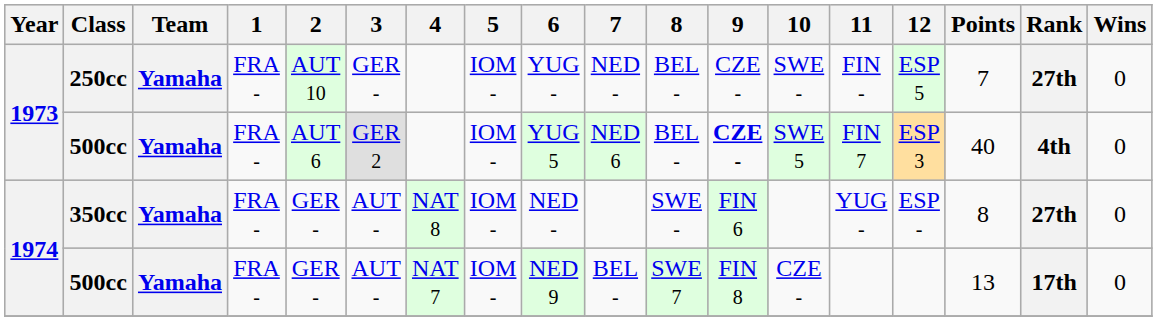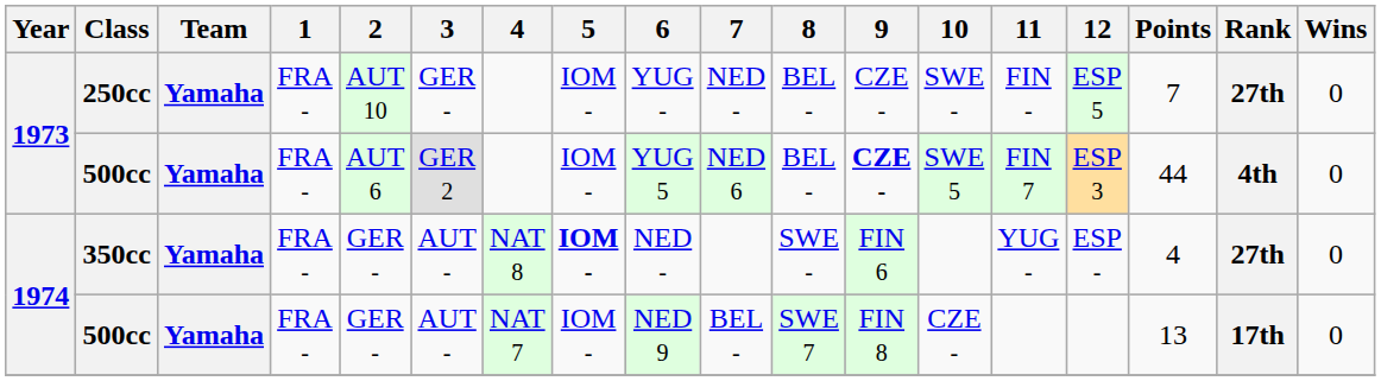 <table class="wikitable" style="text-align:center; font-size:95%">
 <tr>
 <th>Year</th>
 <th>Class</th>
 <th>Team</th>
 <th>1</th>
 <th>2</th>
 <th>3</th>
 <th>4</th>
 <th>5</th>
 <th>6</th>
 <th>7</th>
 <th>8</th>
 <th>9</th>
 <th>10</th>
 <th>11</th>
 <th>12</th>
 <th>Points</th>
 <th>Rank</th>
 <th>Wins</th>
 </tr>
 <tr>
 <th rowspan=2><a href='#'>1973</a></th>
 <th>250cc</th>
 <th><a href='#'>Yamaha</a></th>
 <td><a href='#'>FRA</a><br><small>-</small></td>
 <td style="background:#DFFFDF;"><a href='#'>AUT</a><br><small>10</small></td>
 <td><a href='#'>GER</a><br><small>-</small></td>
 <td></td>
 <td><a href='#'>IOM</a><br><small>-</small></td>
 <td><a href='#'>YUG</a><br><small>-</small></td>
 <td><a href='#'>NED</a><br><small>-</small></td>
 <td><a href='#'>BEL</a><br><small>-</small></td>
 <td><a href='#'>CZE</a><br><small>-</small></td>
 <td><a href='#'>SWE</a><br><small>-</small></td>
 <td><a href='#'>FIN</a><br><small>-</small></td>
 <td style="background:#DFFFDF;"><a href='#'>ESP</a><br><small>5</small></td>
 <td>7</td>
 <th>27th</th>
 <td>0</td>
 </tr>
 <tr>
 <th>500cc</th>
 <th><a href='#'>Yamaha</a></th>
 <td><a href='#'>FRA</a><br><small>-</small></td>
 <td style="background:#DFFFDF;"><a href='#'>AUT</a><br><small>6</small></td>
 <td style="background:#DFDFDF;"><a href='#'>GER</a><br><small>2</small></td>
 <td></td>
 <td><a href='#'>IOM</a><br><small>-</small></td>
 <td style="background:#DFFFDF;"><a href='#'>YUG</a><br><small>5</small></td>
 <td style="background:#DFFFDF;"><a href='#'>NED</a><br><small>6</small></td>
 <td><a href='#'>BEL</a><br><small>-</small></td>
 <td><strong><a href='#'>CZE</a><br><small>-</small></strong></td>
 <td style="background:#DFFFDF;"><a href='#'>SWE</a><br><small>5</small></td>
 <td style="background:#DFFFDF;"><a href='#'>FIN</a><br><small>7</small></td>
 <td style="background:#FFDF9F;"><a href='#'>ESP</a><br><small>3</small></td>
-<td>40</td>
+<td>44</td>
 <th>4th</th>
 <td>0</td>
 </tr>
 <tr>
 <th rowspan=2><a href='#'>1974</a></th>
 <th>350cc</th>
 <th><a href='#'>Yamaha</a></th>
 <td><a href='#'>FRA</a><br><small>-</small></td>
 <td><a href='#'>GER</a><br><small>-</small></td>
 <td><a href='#'>AUT</a><br><small>-</small></td>
 <td style="background:#DFFFDF;"><a href='#'>NAT</a><br><small>8</small></td>
-<td><a href='#'>IOM</a><br><small>-</small></td>
+<td><strong><a href='#'>IOM</a><br><small>-</small></strong></td>
 <td><a href='#'>NED</a><br><small>-</small></td>
 <td></td>
 <td><a href='#'>SWE</a><br><small>-</small></td>
 <td style="background:#DFFFDF;"><a href='#'>FIN</a><br><small>6</small></td>
 <td></td>
 <td><a href='#'>YUG</a><br><small>-</small></td>
 <td><a href='#'>ESP</a><br><small>-</small></td>
-<td>8</td>
+<td>4</td>
 <th>27th</th>
 <td>0</td>
 </tr>
 <tr>
 <th>500cc</th>
 <th><a href='#'>Yamaha</a></th>
 <td><a href='#'>FRA</a><br><small>-</small></td>
 <td><a href='#'>GER</a><br><small>-</small></td>
 <td><a href='#'>AUT</a><br><small>-</small></td>
 <td style="background:#DFFFDF;"><a href='#'>NAT</a><br><small>7</small></td>
 <td><a href='#'>IOM</a><br><small>-</small></td>
 <td style="background:#DFFFDF;"><a href='#'>NED</a><br><small>9</small></td>
 <td><a href='#'>BEL</a><br><small>-</small></td>
 <td style="background:#DFFFDF;"><a href='#'>SWE</a><br><small>7</small></td>
 <td style="background:#DFFFDF;"><a href='#'>FIN</a><br><small>8</small></td>
 <td><a href='#'>CZE</a><br><small>-</small></td>
 <td></td>
 <td></td>
 <td>13</td>
 <th>17th</th>
 <td>0</td>
 </tr>
 <tr>
 </tr>
 </table>
